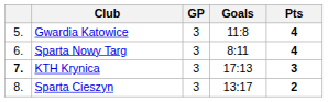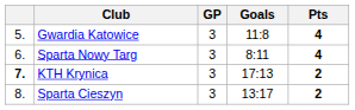 <table class="wikitable">
 <tr>
 <th width="30"></th>
 <th width="200">Club</th>
 <th width="30">GP</th>
 <th width="70">Goals</th>
 <th width="70">Pts</th>
 </tr>
 <tr bgcolor="#FFFFFF" align="center">
 <td>5.</td>
 <td align="left"><a href='#'>Gwardia Katowice</a></td>
 <td>3</td>
 <td>11:8</td>
 <td><strong>4</strong></td>
 </tr>
 <tr bgcolor="#FFFFFF" align="center">
 <td>6.</td>
 <td align="left"><a href='#'>Sparta Nowy Targ</a></td>
 <td>3</td>
 <td>8:11</td>
 <td><strong>4</strong></td>
 </tr>
 <tr bgcolor="#FFFFFF" align="center">
 <td><strong>7.</strong></td>
 <td align="left"><a href='#'>KTH Krynica</a></td>
 <td>3</td>
 <td>17:13</td>
-<td><strong>3</strong></td>
+<td><strong>2</strong></td>
 </tr>
 <tr bgcolor="#FFFFFF" align="center">
 <td>8.</td>
 <td align="left"><a href='#'>Sparta Cieszyn</a></td>
 <td>3</td>
 <td>13:17</td>
 <td><strong>2</strong></td>
 </tr>
 </table>
